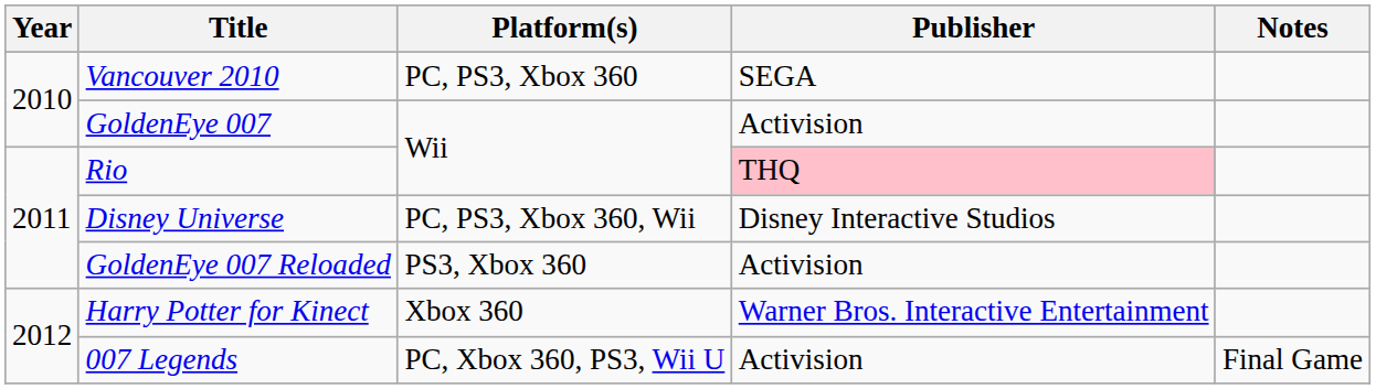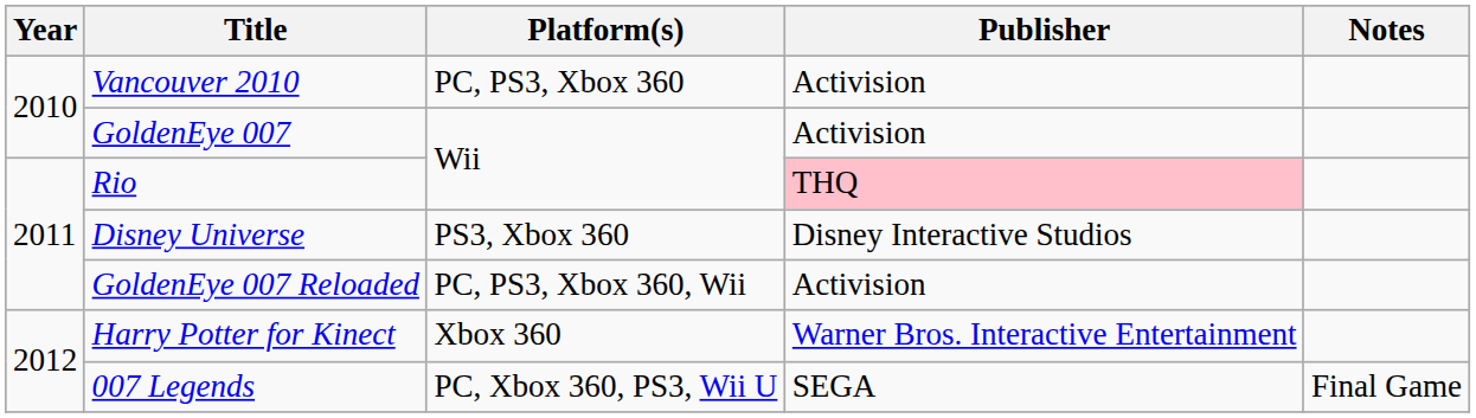 <table class="wikitable sortable">
 <tr>
 <th>Year</th>
 <th>Title</th>
 <th>Platform(s)</th>
 <th>Publisher</th>
 <th>Notes</th>
 </tr>
 <tr>
 <td rowspan="2">2010</td>
 <td><a href='#'><em>Vancouver 2010</em></a></td>
 <td>PC, PS3, Xbox 360</td>
-<td>SEGA</td>
+<td>Activision</td>
 <td></td>
 </tr>
 <tr>
 <td><a href='#'><em>GoldenEye 007</em></a></td>
 <td rowspan="2">Wii</td>
 <td>Activision</td>
 <td></td>
 </tr>
 <tr>
 <td rowspan="3">2011</td>
 <td><a href='#'><em>Rio</em></a></td>
 <td style="background: pink;">THQ</td>
 <td></td>
 </tr>
 <tr>
 <td><em><a href='#'>Disney Universe</a></em></td>
-<td>PC, PS3, Xbox 360, Wii</td>
+<td>PS3, Xbox 360</td>
 <td>Disney Interactive Studios</td>
 <td></td>
 </tr>
 <tr>
 <td><em><a href='#'>GoldenEye 007 Reloaded</a></em></td>
-<td>PS3, Xbox 360</td>
+<td>PC, PS3, Xbox 360, Wii</td>
 <td>Activision</td>
 <td></td>
 </tr>
 <tr>
 <td rowspan="2">2012</td>
 <td><em><a href='#'>Harry Potter for Kinect</a></em></td>
 <td>Xbox 360</td>
 <td><a href='#'>Warner Bros. Interactive Entertainment</a></td>
 <td></td>
 </tr>
 <tr>
 <td><em><a href='#'>007 Legends</a></em></td>
 <td>PC, Xbox 360, PS3, <a href='#'>Wii U</a></td>
-<td>Activision</td>
+<td>SEGA</td>
 <td>Final Game</td>
 </tr>
 </table>
